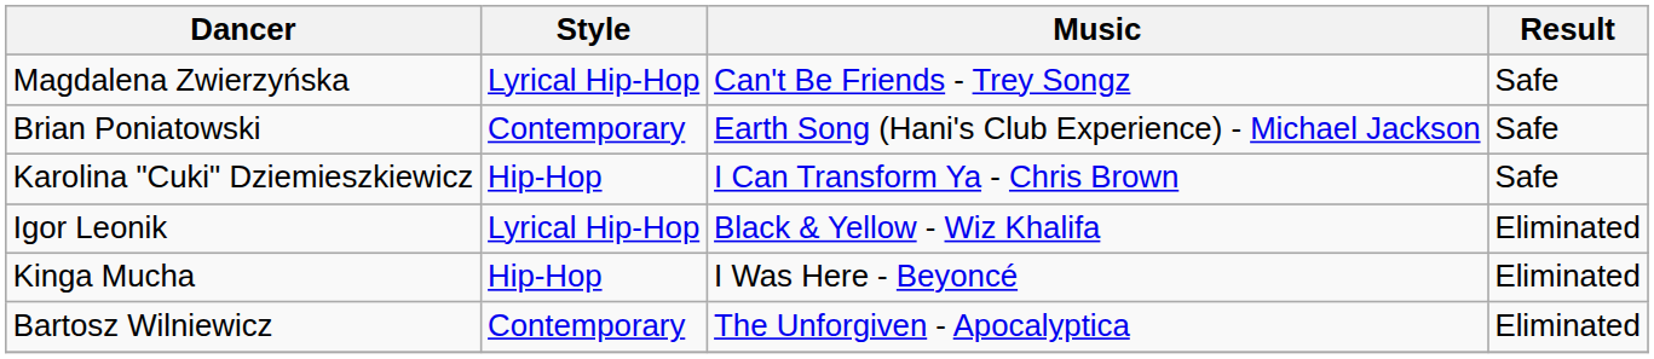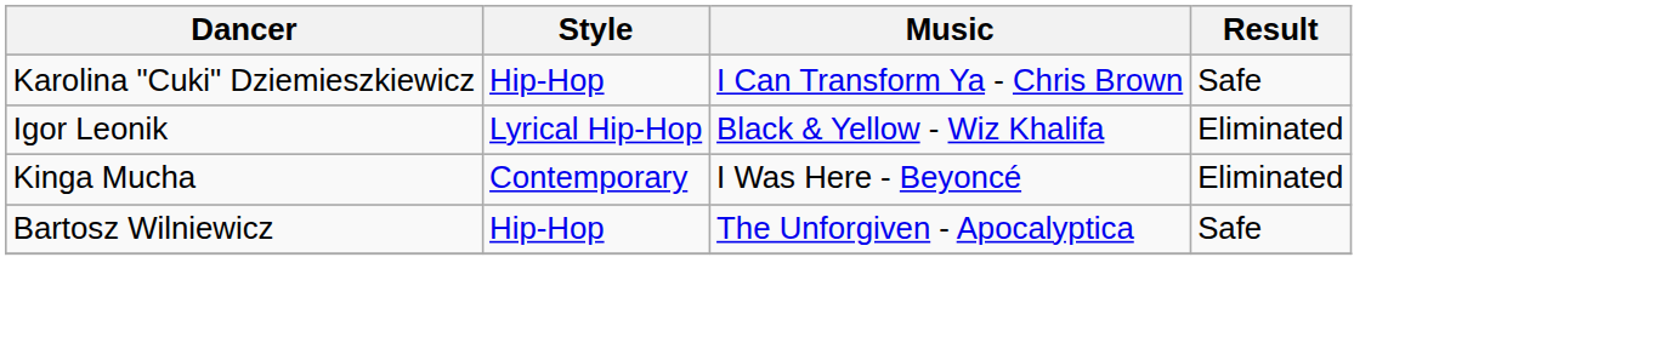 <table class="wikitable">
 <tr>
 <th>Dancer</th>
 <th>Style</th>
 <th>Music</th>
 <th>Result</th>
-</tr>
-<tr>
-<td>Magdalena Zwierzyńska</td>
-<td><a href='#'>Lyrical Hip-Hop</a></td>
-<td><a href='#'>Can't Be Friends</a> - <a href='#'>Trey Songz</a></td>
-<td>Safe</td>
-</tr>
-<tr>
-<td>Brian Poniatowski</td>
-<td><a href='#'>Contemporary</a></td>
-<td><a href='#'>Earth Song</a> (Hani's Club Experience) - <a href='#'>Michael Jackson</a></td>
-<td>Safe</td>
 </tr>
 <tr>
 <td>Karolina "Cuki" Dziemieszkiewicz</td>
 <td><a href='#'>Hip-Hop</a></td>
 <td><a href='#'>I Can Transform Ya</a> - <a href='#'>Chris Brown</a></td>
 <td>Safe</td>
 </tr>
 <tr>
 <td>Igor Leonik</td>
 <td><a href='#'>Lyrical Hip-Hop</a></td>
 <td><a href='#'>Black & Yellow</a> - <a href='#'>Wiz Khalifa</a></td>
 <td>Eliminated</td>
 </tr>
 <tr>
 <td>Kinga Mucha</td>
-<td><a href='#'>Hip-Hop</a></td>
+<td><a href='#'>Contemporary</a></td>
 <td>I Was Here - <a href='#'>Beyoncé</a></td>
 <td>Eliminated</td>
 </tr>
 <tr>
 <td>Bartosz Wilniewicz</td>
-<td><a href='#'>Contemporary</a></td>
+<td><a href='#'>Hip-Hop</a></td>
 <td><a href='#'>The Unforgiven</a> - <a href='#'>Apocalyptica</a></td>
-<td>Eliminated</td>
+<td>Safe</td>
 </tr>
 <tr>
 </tr>
 </table>
